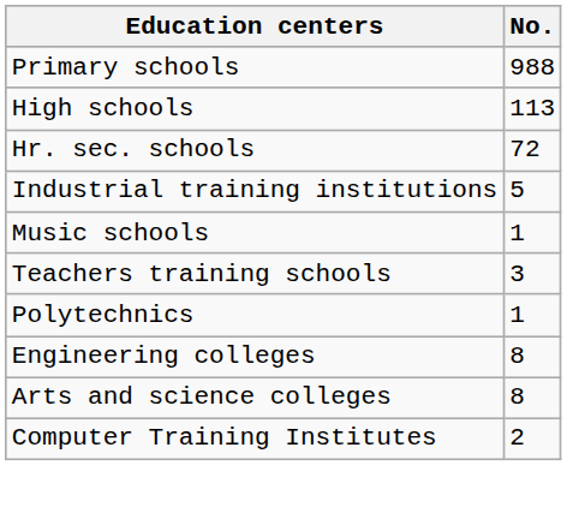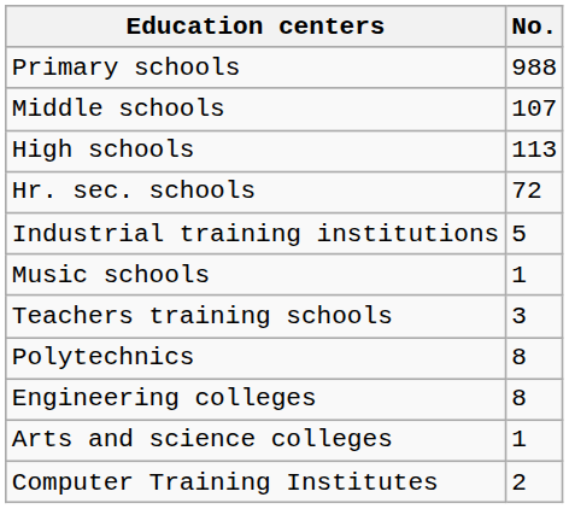 <table class="wikitable">
 <tr>
 <th>Education centers</th>
 <th>No.</th>
 </tr>
 <tr>
 <td>Primary schools</td>
 <td>988</td>
+</tr>
+<tr>
+<td>Middle schools</td>
+<td>107</td>
 </tr>
 <tr>
 <td>High schools</td>
 <td>113</td>
 </tr>
 <tr>
 <td>Hr. sec. schools</td>
 <td>72</td>
 </tr>
 <tr>
 <td>Industrial training institutions</td>
 <td>5</td>
 </tr>
 <tr>
 <td>Music schools</td>
 <td>1</td>
 </tr>
 <tr>
 <td>Teachers training schools</td>
 <td>3</td>
 </tr>
 <tr>
 <td>Polytechnics</td>
-<td>1</td>
+<td>8</td>
 </tr>
 <tr>
 <td>Engineering colleges</td>
 <td>8</td>
 </tr>
 <tr>
 <td>Arts and science colleges</td>
-<td>8</td>
+<td>1</td>
 </tr>
 <tr>
 <td>Computer Training Institutes</td>
 <td>2</td>
 </tr>
 </table>
